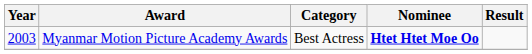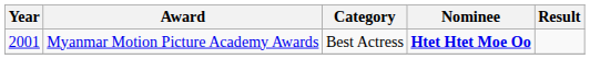 <table class="wikitable">
 <tr>
 <th>Year</th>
 <th>Award</th>
 <th>Category</th>
 <th>Nominee</th>
 <th>Result</th>
 </tr>
 <tr>
-<td><a href='#'>2003</a></td>
+<td><a href='#'>2001</a></td>
 <td><a href='#'>Myanmar Motion Picture Academy Awards</a></td>
 <td>Best Actress</td>
 <td><strong><a href='#'>Htet Htet Moe Oo</a></strong></td>
 <td></td>
 </tr>
 <tr>
 </tr>
 </table>
